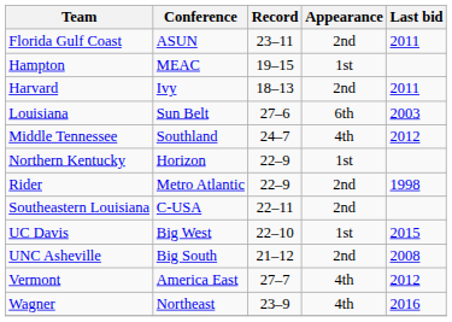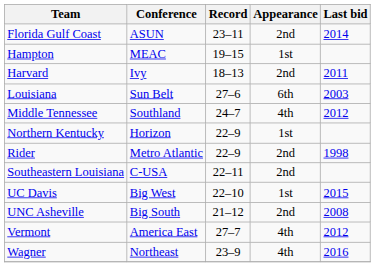 <table class="wikitable sortable" style="text-align: center;">
 <tr>
 <th>Team</th>
 <th>Conference</th>
 <th>Record</th>
 <th data-sort-type="number">Appearance</th>
 <th>Last bid</th>
 </tr>
 <tr>
 <td align=left><a href='#'>Florida Gulf Coast</a></td>
 <td align=left><a href='#'>ASUN</a></td>
 <td>23–11</td>
 <td>2nd</td>
-<td align=left><a href='#'>2011</a></td>
+<td align=left><a href='#'>2014</a></td>
 </tr>
 <tr>
 <td align=left><a href='#'>Hampton</a></td>
 <td align=left><a href='#'>MEAC</a></td>
 <td>19–15</td>
 <td>1st</td>
 <td align=left></td>
 </tr>
 <tr>
 <td align=left><a href='#'>Harvard</a></td>
 <td align=left><a href='#'>Ivy</a></td>
 <td>18–13</td>
 <td>2nd</td>
 <td align=left><a href='#'>2011</a></td>
 </tr>
 <tr>
 <td align=left><a href='#'>Louisiana</a></td>
 <td align=left><a href='#'>Sun Belt</a></td>
 <td>27–6</td>
 <td>6th</td>
 <td align=left><a href='#'>2003</a></td>
 </tr>
 <tr>
 <td align=left><a href='#'>Middle Tennessee</a></td>
 <td align=left><a href='#'>Southland</a></td>
 <td>24–7</td>
 <td>4th</td>
 <td align=left><a href='#'>2012</a></td>
 </tr>
 <tr>
 <td align=left><a href='#'>Northern Kentucky</a></td>
 <td align=left><a href='#'>Horizon</a></td>
 <td>22–9</td>
 <td>1st</td>
 <td align=left></td>
 </tr>
 <tr>
 <td align=left><a href='#'>Rider</a></td>
 <td align=left><a href='#'>Metro Atlantic</a></td>
 <td>22–9</td>
 <td>2nd</td>
 <td align=left><a href='#'>1998</a></td>
 </tr>
 <tr>
 <td align=left><a href='#'>Southeastern Louisiana</a></td>
 <td align=left><a href='#'>C-USA</a></td>
 <td>22–11</td>
 <td>2nd</td>
 <td align=left></td>
 </tr>
 <tr>
 <td align=left><a href='#'>UC Davis</a></td>
 <td align=left><a href='#'>Big West</a></td>
 <td>22–10</td>
 <td>1st</td>
 <td align=left><a href='#'>2015</a></td>
 </tr>
 <tr>
 <td align=left><a href='#'>UNC Asheville</a></td>
 <td align=left><a href='#'>Big South</a></td>
 <td>21–12</td>
 <td>2nd</td>
 <td align=left><a href='#'>2008</a></td>
 </tr>
 <tr>
 <td align=left><a href='#'>Vermont</a></td>
 <td align=left><a href='#'>America East</a></td>
 <td>27–7</td>
 <td>4th</td>
 <td align=left><a href='#'>2012</a></td>
 </tr>
 <tr>
 <td align=left><a href='#'>Wagner</a></td>
 <td align=left><a href='#'>Northeast</a></td>
 <td>23–9</td>
 <td>4th</td>
 <td align=left><a href='#'>2016</a></td>
 </tr>
 <tr>
 </tr>
 </table>
